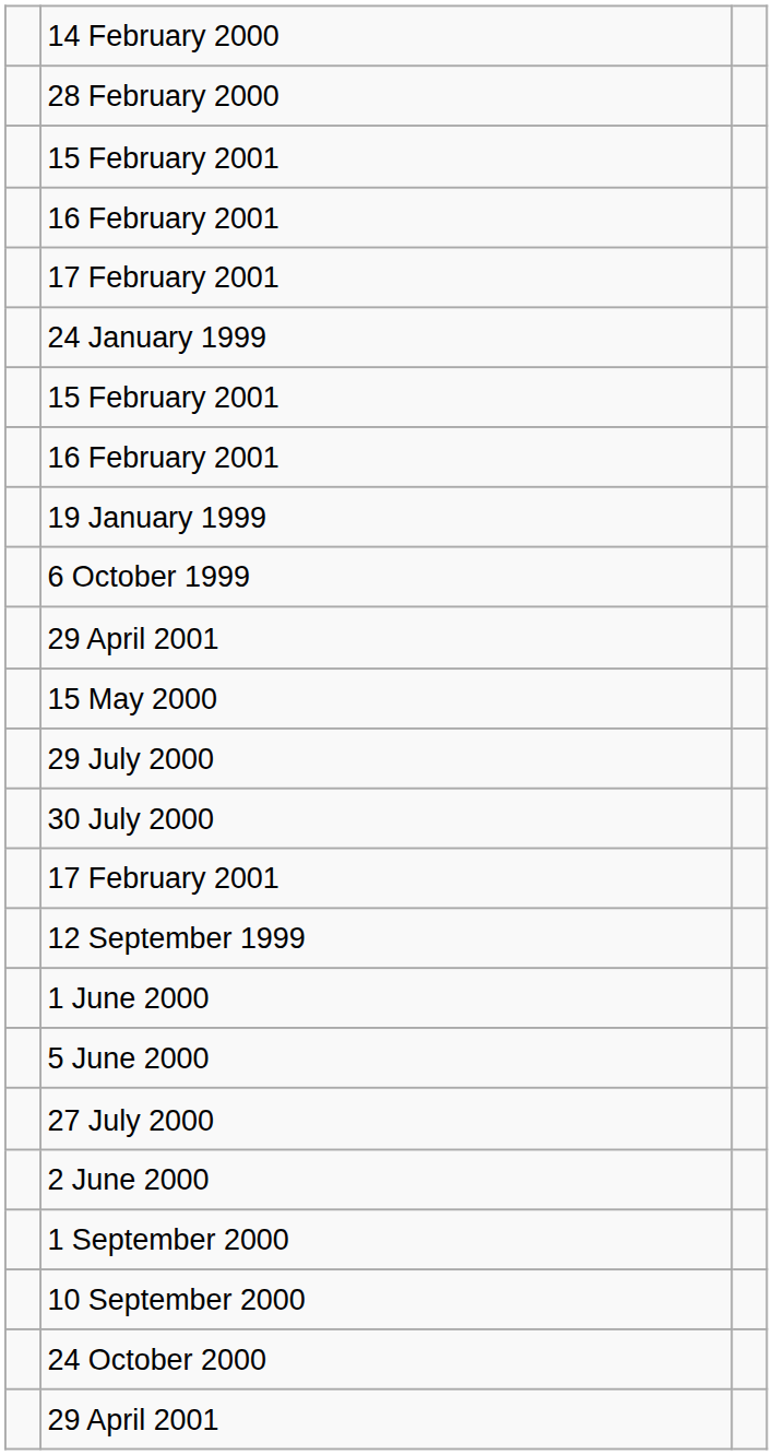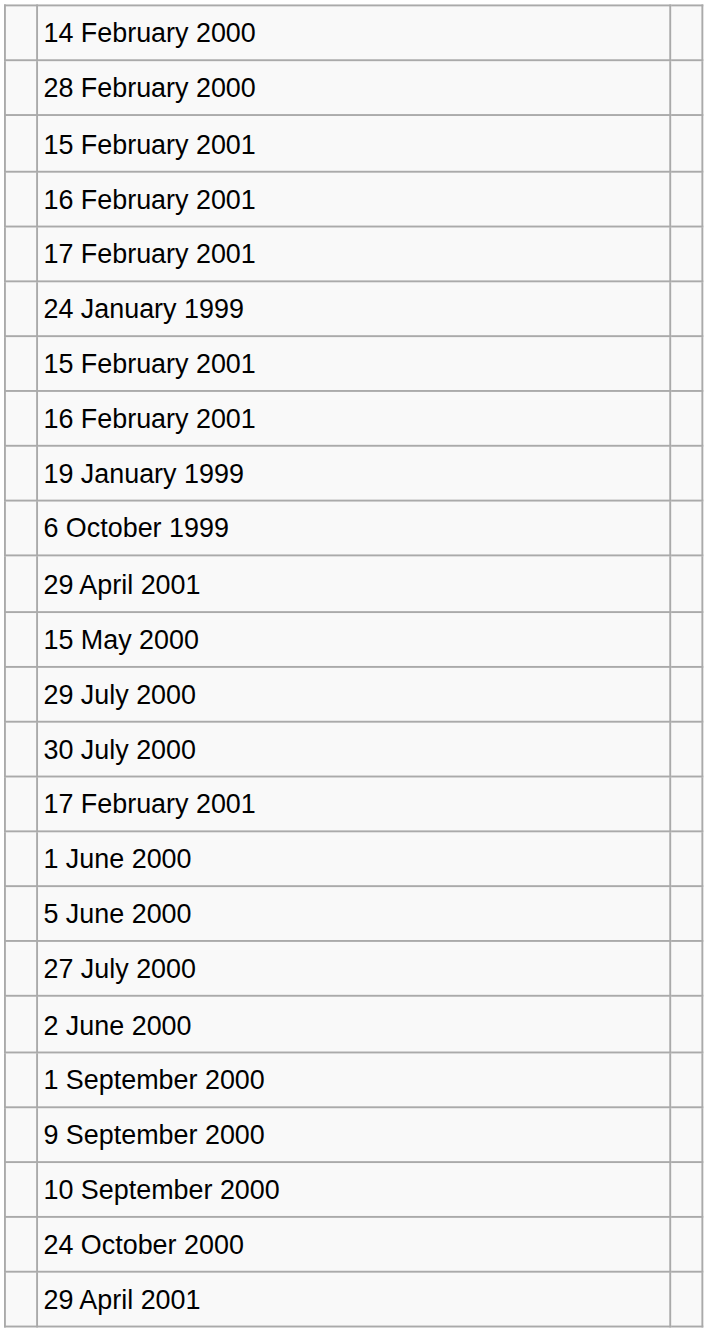 <table class="wikitable" style="font-size: 89%; float: left; width: 26em; margin-right: 1em; height: 700px">
 <tr>
 <td></td>
 <td>14 February 2000</td>
 <td></td>
 </tr>
 <tr>
 <td></td>
 <td>28 February 2000</td>
 <td></td>
 </tr>
 <tr>
 <td></td>
 <td>15 February 2001</td>
 <td></td>
 </tr>
 <tr>
 <td></td>
 <td>16 February 2001</td>
 <td></td>
 </tr>
 <tr>
 <td></td>
 <td>17 February 2001</td>
 <td></td>
 </tr>
 <tr>
 <td></td>
 <td>24 January 1999</td>
 <td></td>
 </tr>
 <tr>
 <td></td>
 <td>15 February 2001</td>
 <td></td>
 </tr>
 <tr>
 <td></td>
 <td>16 February 2001</td>
 <td></td>
 </tr>
 <tr>
 <td></td>
 <td>19 January 1999</td>
 <td></td>
 </tr>
 <tr>
 <td></td>
 <td>6 October 1999</td>
 <td></td>
 </tr>
 <tr>
 <td></td>
 <td>29 April 2001</td>
 <td></td>
 </tr>
 <tr>
 <td></td>
 <td>15 May 2000</td>
 <td></td>
 </tr>
 <tr>
 <td></td>
 <td>29 July 2000</td>
 <td></td>
 </tr>
 <tr>
 <td></td>
 <td>30 July 2000</td>
 <td></td>
 </tr>
 <tr>
 <td></td>
 <td>17 February 2001</td>
 <td></td>
 </tr>
 <tr>
 <td></td>
-<td>12 September 1999</td>
-<td></td>
-</tr>
-<tr>
-<td></td>
 <td>1 June 2000</td>
 <td></td>
 </tr>
 <tr>
 <td></td>
 <td>5 June 2000</td>
 <td></td>
 </tr>
 <tr>
 <td></td>
 <td>27 July 2000</td>
 <td></td>
 </tr>
 <tr>
 <td></td>
 <td>2 June 2000</td>
 <td></td>
 </tr>
 <tr>
 <td></td>
 <td>1 September 2000</td>
 <td></td>
 </tr>
 <tr>
 <td></td>
+<td>9 September 2000</td>
+<td></td>
+</tr>
+<tr>
+<td></td>
 <td>10 September 2000</td>
 <td></td>
 </tr>
 <tr>
 <td></td>
 <td>24 October 2000</td>
 <td></td>
 </tr>
 <tr>
 <td></td>
 <td>29 April 2001</td>
 <td></td>
 </tr>
 </table>
